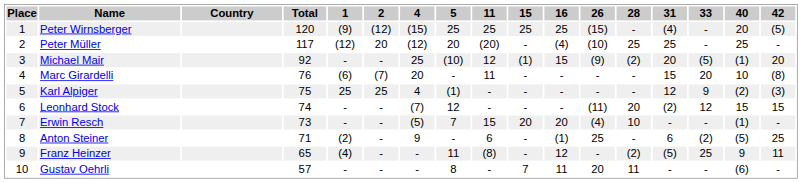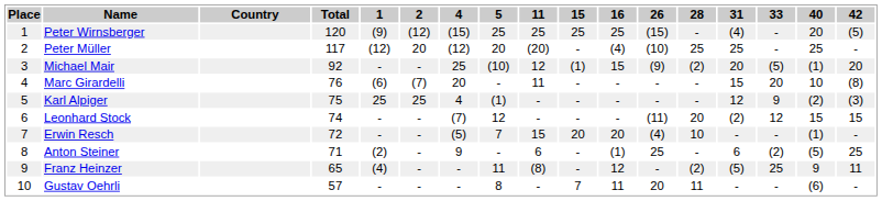 <table border="0" style="border: 1px solid #999; background-color:#FFFFFF; text-align:center; font-size:86%; line-height:15px;">
 <tr align="center" bgcolor="#CCCCCC">
 <th width=35>Place</th>
 <th width=170>Name</th>
 <th width=120>Country</th>
 <th width=50>Total</th>
 <th width=40>1</th>
 <th width=40>2</th>
 <th width=40>4</th>
 <th width=40>5</th>
 <th width=40>11</th>
 <th width=40>15</th>
 <th width=40>16</th>
 <th width=40>26</th>
 <th width=40>28</th>
 <th width=40>31</th>
 <th width=40>33</th>
 <th width=40>40</th>
 <th width=40>42</th>
 </tr>
 <tr bgcolor="#EFEFEF">
 <td>1</td>
 <td align="left"><a href='#'>Peter Wirnsberger</a></td>
 <td align="left"></td>
 <td>120</td>
 <td>(9)</td>
 <td>(12)</td>
 <td>(15)</td>
 <td>25</td>
 <td>25</td>
 <td>25</td>
 <td>25</td>
 <td>(15)</td>
 <td>-</td>
 <td>(4)</td>
 <td>-</td>
 <td>20</td>
 <td>(5)</td>
 </tr>
 <tr>
 <td>2</td>
 <td align="left"><a href='#'>Peter Müller</a></td>
 <td align="left"></td>
 <td>117</td>
 <td>(12)</td>
 <td>20</td>
 <td>(12)</td>
 <td>20</td>
 <td>(20)</td>
 <td>-</td>
 <td>(4)</td>
 <td>(10)</td>
 <td>25</td>
 <td>25</td>
 <td>-</td>
 <td>25</td>
 <td>-</td>
 </tr>
 <tr bgcolor="#EFEFEF">
 <td>3</td>
 <td align="left"><a href='#'>Michael Mair</a></td>
 <td align="left"></td>
 <td>92</td>
 <td>-</td>
 <td>-</td>
 <td>25</td>
 <td>(10)</td>
 <td>12</td>
 <td>(1)</td>
 <td>15</td>
 <td>(9)</td>
 <td>(2)</td>
 <td>20</td>
 <td>(5)</td>
 <td>(1)</td>
 <td>20</td>
 </tr>
 <tr>
 <td>4</td>
 <td align="left"><a href='#'>Marc Girardelli</a></td>
 <td align="left"></td>
 <td>76</td>
 <td>(6)</td>
 <td>(7)</td>
 <td>20</td>
 <td>-</td>
 <td>11</td>
 <td>-</td>
 <td>-</td>
 <td>-</td>
 <td>-</td>
 <td>15</td>
 <td>20</td>
 <td>10</td>
 <td>(8)</td>
 </tr>
 <tr bgcolor="#EFEFEF">
 <td>5</td>
 <td align="left"><a href='#'>Karl Alpiger</a></td>
 <td align="left"></td>
 <td>75</td>
 <td>25</td>
 <td>25</td>
 <td>4</td>
 <td>(1)</td>
 <td>-</td>
 <td>-</td>
 <td>-</td>
 <td>-</td>
 <td>-</td>
 <td>12</td>
 <td>9</td>
 <td>(2)</td>
 <td>(3)</td>
 </tr>
 <tr>
 <td>6</td>
 <td align="left"><a href='#'>Leonhard Stock</a></td>
 <td align="left"></td>
 <td>74</td>
 <td>-</td>
 <td>-</td>
 <td>(7)</td>
 <td>12</td>
 <td>-</td>
 <td>-</td>
 <td>-</td>
 <td>(11)</td>
 <td>20</td>
 <td>(2)</td>
 <td>12</td>
 <td>15</td>
 <td>15</td>
 </tr>
 <tr bgcolor="#EFEFEF">
 <td>7</td>
 <td align="left"><a href='#'>Erwin Resch</a></td>
 <td align="left"></td>
-<td>73</td>
+<td>72</td>
 <td>-</td>
 <td>-</td>
 <td>(5)</td>
 <td>7</td>
 <td>15</td>
 <td>20</td>
 <td>20</td>
 <td>(4)</td>
 <td>10</td>
 <td>-</td>
 <td>-</td>
 <td>(1)</td>
 <td>-</td>
 </tr>
 <tr>
 <td>8</td>
 <td align="left"><a href='#'>Anton Steiner</a></td>
 <td align="left"></td>
 <td>71</td>
 <td>(2)</td>
 <td>-</td>
 <td>9</td>
 <td>-</td>
 <td>6</td>
 <td>-</td>
 <td>(1)</td>
 <td>25</td>
 <td>-</td>
 <td>6</td>
 <td>(2)</td>
 <td>(5)</td>
 <td>25</td>
 </tr>
 <tr bgcolor="#EFEFEF">
 <td>9</td>
 <td align="left"><a href='#'>Franz Heinzer</a></td>
 <td align="left"></td>
 <td>65</td>
 <td>(4)</td>
 <td>-</td>
 <td>-</td>
 <td>11</td>
 <td>(8)</td>
 <td>-</td>
 <td>12</td>
 <td>-</td>
 <td>(2)</td>
 <td>(5)</td>
 <td>25</td>
 <td>9</td>
 <td>11</td>
 </tr>
 <tr>
 <td>10</td>
 <td align="left"><a href='#'>Gustav Oehrli</a></td>
 <td align="left"></td>
 <td>57</td>
 <td>-</td>
 <td>-</td>
 <td>-</td>
 <td>8</td>
 <td>-</td>
 <td>7</td>
 <td>11</td>
 <td>20</td>
 <td>11</td>
 <td>-</td>
 <td>-</td>
 <td>(6)</td>
 <td>-</td>
 </tr>
 </table>
